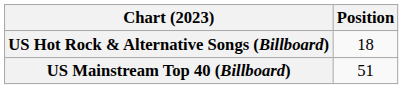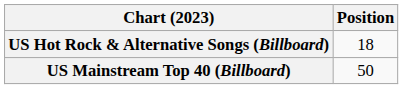 <table class="wikitable sortable plainrowheaders" style="text-align:center">
 <tr>
 <th scope="col">Chart (2023)</th>
 <th scope="col">Position</th>
 </tr>
 <tr>
 <th scope="row">US Hot Rock & Alternative Songs (<em>Billboard</em>)</th>
 <td>18</td>
 </tr>
 <tr>
 <th scope="row">US Mainstream Top 40 (<em>Billboard</em>)</th>
-<td>51</td>
+<td>50</td>
 </tr>
 </table>
